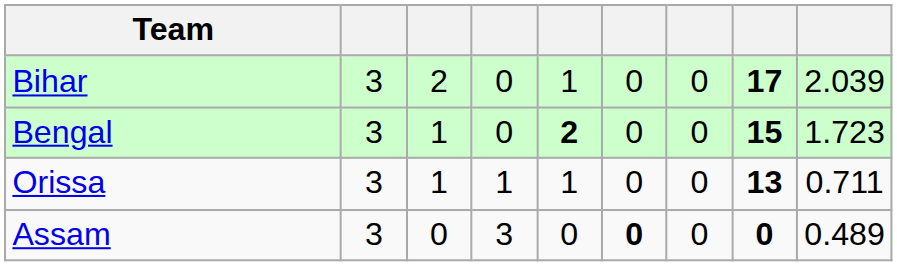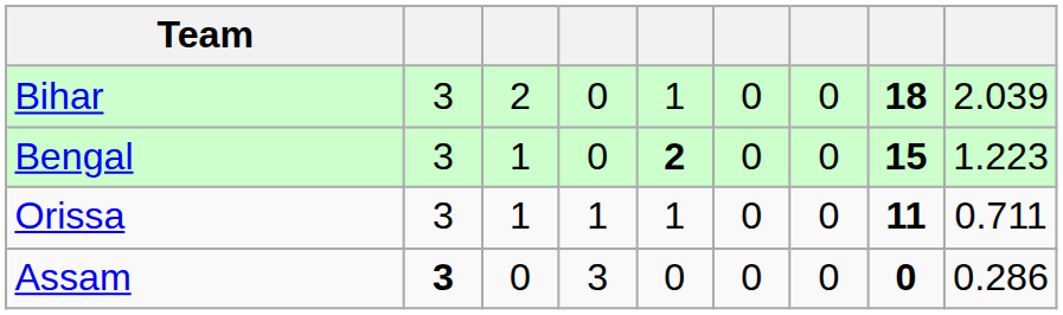 <table class="wikitable" style="text-align:center">
 <tr>
 <th style="width:160px">Team</th>
 <th style="width:25px"></th>
 <th style="width:25px"></th>
 <th style="width:25px"></th>
 <th style="width:25px"></th>
 <th style="width:25px"></th>
 <th style="width:25px"></th>
 <th style="width:25px"></th>
 <th style="width:25px;"></th>
 </tr>
 <tr style="background:#cfc;">
 <td style="text-align:left"><a href='#'>Bihar</a></td>
 <td>3</td>
 <td>2</td>
 <td>0</td>
 <td>1</td>
 <td>0</td>
 <td>0</td>
-<td><strong>17</strong></td>
+<td><strong>18</strong></td>
 <td>2.039</td>
 </tr>
 <tr style="background:#cfc;">
 <td style="text-align:left"><a href='#'>Bengal</a></td>
 <td>3</td>
 <td>1</td>
 <td>0</td>
 <td><strong>2</strong></td>
 <td>0</td>
 <td>0</td>
 <td><strong>15</strong></td>
-<td>1.723</td>
+<td>1.223</td>
 </tr>
 <tr>
 <td style="text-align:left"><a href='#'>Orissa</a></td>
 <td>3</td>
 <td>1</td>
 <td>1</td>
 <td>1</td>
 <td>0</td>
 <td>0</td>
-<td><strong>13</strong></td>
+<td><strong>11</strong></td>
 <td>0.711</td>
 </tr>
 <tr>
 <td style="text-align:left"><a href='#'>Assam</a></td>
-<td>3</td>
+<td><strong>3</strong></td>
 <td>0</td>
 <td>3</td>
 <td>0</td>
-<td><strong>0</strong></td>
+<td>0</td>
 <td>0</td>
 <td><strong>0</strong></td>
-<td>0.489</td>
+<td>0.286</td>
 </tr>
 </table>
